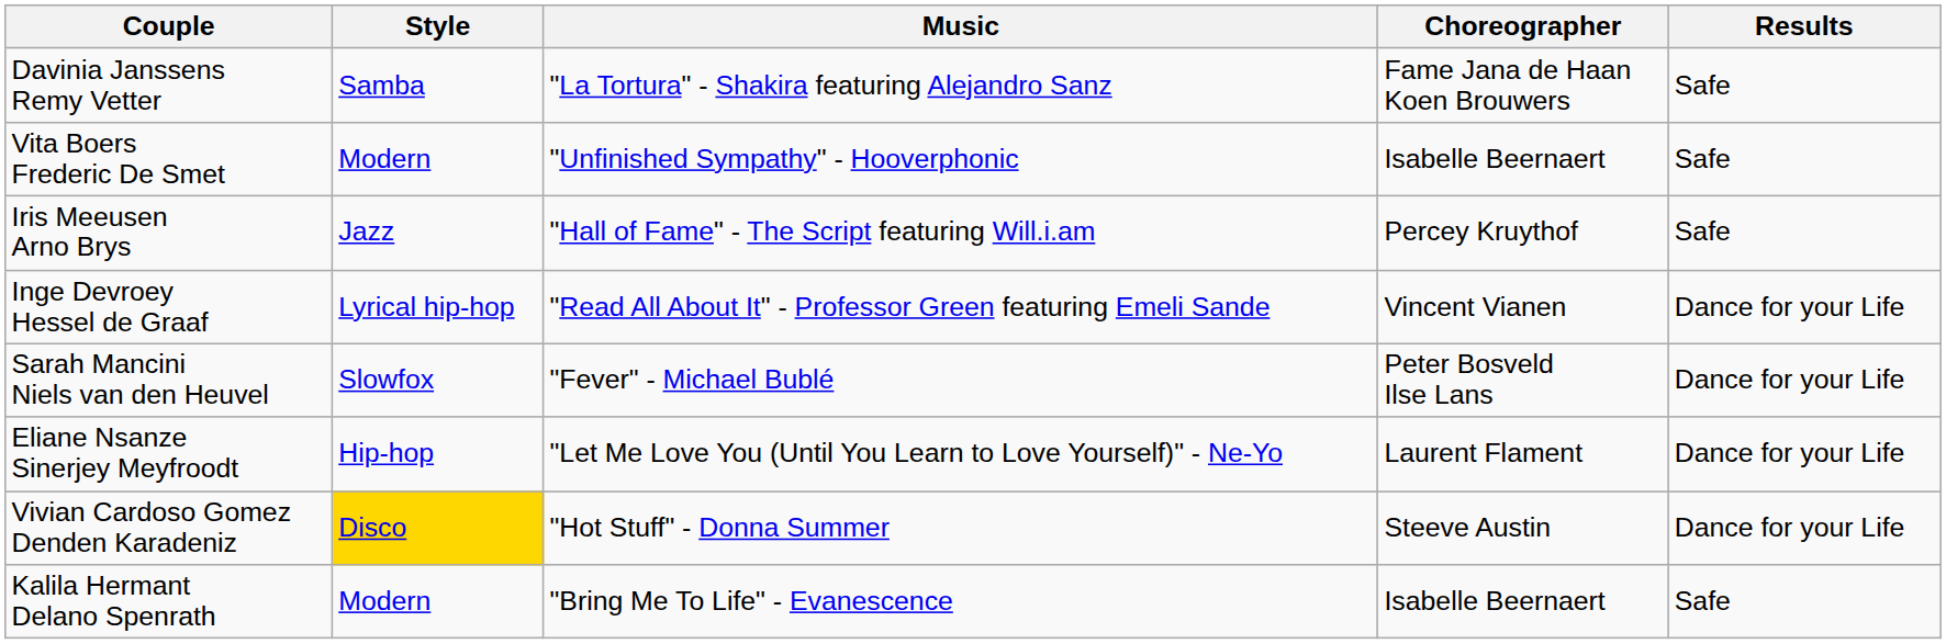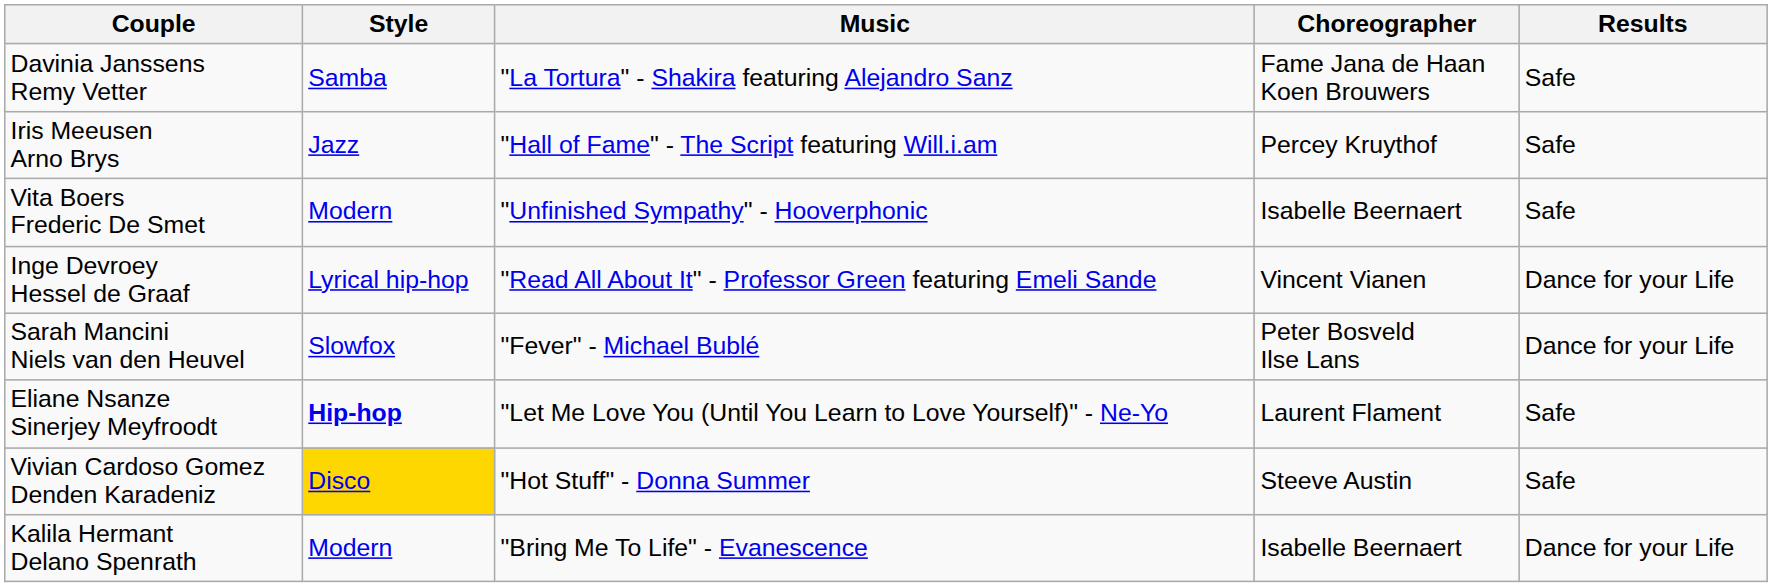 <table class="wikitable" style="width:90%;">
 <tr>
 <th>Couple</th>
 <th>Style</th>
 <th>Music</th>
 <th>Choreographer</th>
 <th>Results</th>
 </tr>
 <tr>
 <td>Davinia Janssens <br> Remy Vetter</td>
 <td><a href='#'>Samba</a></td>
 <td>"<a href='#'>La Tortura</a>" - <a href='#'>Shakira</a> featuring <a href='#'>Alejandro Sanz</a></td>
 <td>Fame Jana de Haan <br> Koen Brouwers</td>
 <td>Safe</td>
 </tr>
 <tr>
+<td>Iris Meeusen <br> Arno Brys</td>
+<td><a href='#'>Jazz</a></td>
+<td>"<a href='#'>Hall of Fame</a>" - <a href='#'>The Script</a> featuring <a href='#'>Will.i.am</a></td>
+<td>Percey Kruythof</td>
+<td>Safe</td>
+</tr>
+<tr>
 <td>Vita Boers <br> Frederic De Smet</td>
 <td><a href='#'>Modern</a></td>
 <td>"<a href='#'>Unfinished Sympathy</a>" - <a href='#'>Hooverphonic</a></td>
 <td>Isabelle Beernaert</td>
-<td>Safe</td>
-</tr>
-<tr>
-<td>Iris Meeusen <br> Arno Brys</td>
-<td><a href='#'>Jazz</a></td>
-<td>"<a href='#'>Hall of Fame</a>" - <a href='#'>The Script</a> featuring <a href='#'>Will.i.am</a></td>
-<td>Percey Kruythof</td>
 <td>Safe</td>
 </tr>
 <tr>
 <td>Inge Devroey <br> Hessel de Graaf</td>
 <td><a href='#'>Lyrical hip-hop</a></td>
 <td>"<a href='#'>Read All About It</a>" - <a href='#'>Professor Green</a> featuring <a href='#'>Emeli Sande</a></td>
 <td>Vincent Vianen</td>
 <td>Dance for your Life</td>
 </tr>
 <tr>
 <td>Sarah Mancini <br> Niels van den Heuvel</td>
 <td><a href='#'>Slowfox</a></td>
 <td>"Fever" - <a href='#'>Michael Bublé</a></td>
 <td>Peter Bosveld <br> Ilse Lans</td>
 <td>Dance for your Life</td>
 </tr>
 <tr>
 <td>Eliane Nsanze <br> Sinerjey Meyfroodt</td>
-<td><a href='#'>Hip-hop</a></td>
+<td><strong><a href='#'>Hip-hop</a></strong></td>
 <td>"Let Me Love You (Until You Learn to Love Yourself)" - <a href='#'>Ne-Yo</a></td>
 <td>Laurent Flament</td>
-<td>Dance for your Life</td>
+<td>Safe</td>
 </tr>
 <tr>
 <td>Vivian Cardoso Gomez <br> Denden Karadeniz</td>
 <td style="background: gold;"><a href='#'>Disco</a></td>
 <td>"Hot Stuff" - <a href='#'>Donna Summer</a></td>
 <td>Steeve Austin</td>
-<td>Dance for your Life</td>
+<td>Safe</td>
 </tr>
 <tr>
 <td>Kalila Hermant <br> Delano Spenrath</td>
 <td><a href='#'>Modern</a></td>
 <td>"Bring Me To Life" - <a href='#'>Evanescence</a></td>
 <td>Isabelle Beernaert</td>
-<td>Safe</td>
+<td>Dance for your Life</td>
 </tr>
 </table>
